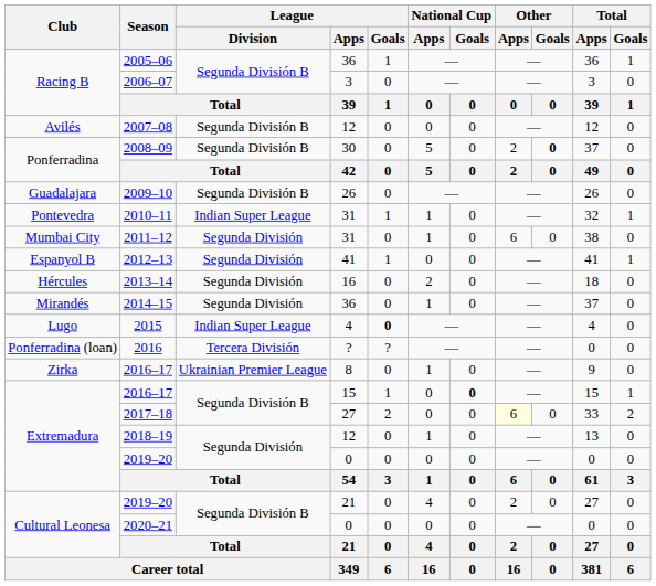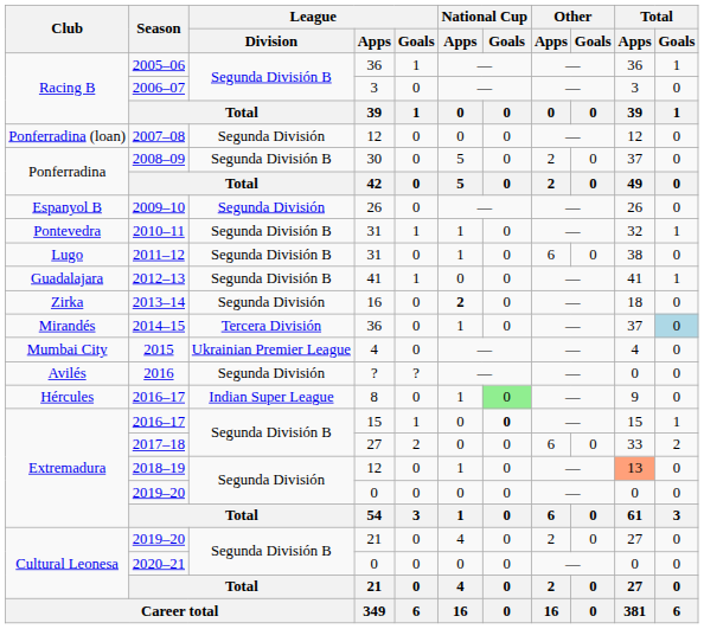 <table class="wikitable" style="text-align:center">
 <tr>
 <th rowspan="2">Club</th>
 <th rowspan="2">Season</th>
 <th colspan="3">League</th>
 <th colspan="2">National Cup</th>
 <th colspan="2">Other</th>
 <th colspan="2">Total</th>
 </tr>
 <tr>
 <th>Division</th>
 <th>Apps</th>
 <th>Goals</th>
 <th>Apps</th>
 <th>Goals</th>
 <th>Apps</th>
 <th>Goals</th>
 <th>Apps</th>
 <th>Goals</th>
 </tr>
 <tr>
 <td rowspan="3"><a href='#'>Racing B</a></td>
 <td><a href='#'>2005–06</a></td>
 <td rowspan="2"><a href='#'>Segunda División B</a></td>
 <td>36</td>
 <td>1</td>
 <td colspan="2">—</td>
 <td colspan="2">—</td>
 <td>36</td>
 <td>1</td>
 </tr>
 <tr>
 <td><a href='#'>2006–07</a></td>
 <td>3</td>
 <td>0</td>
 <td colspan="2">—</td>
 <td colspan="2">—</td>
 <td>3</td>
 <td>0</td>
 </tr>
 <tr>
 <th colspan="2">Total</th>
 <th>39</th>
 <th>1</th>
 <th>0</th>
 <th>0</th>
 <th>0</th>
 <th>0</th>
 <th>39</th>
 <th>1</th>
 </tr>
 <tr>
-<td><a href='#'>Avilés</a></td>
+<td><a href='#'>Ponferradina</a> (loan)</td>
 <td><a href='#'>2007–08</a></td>
-<td>Segunda División B</td>
+<td>Segunda División</td>
 <td>12</td>
 <td>0</td>
 <td>0</td>
 <td>0</td>
 <td colspan="2">—</td>
 <td>12</td>
 <td>0</td>
 </tr>
 <tr>
 <td rowspan="2">Ponferradina</td>
 <td><a href='#'>2008–09</a></td>
 <td>Segunda División B</td>
 <td>30</td>
 <td>0</td>
 <td>5</td>
 <td>0</td>
 <td>2</td>
-<td><strong>0</strong></td>
+<td>0</td>
 <td>37</td>
 <td>0</td>
 </tr>
 <tr>
 <th colspan="2">Total</th>
 <th>42</th>
 <th>0</th>
 <th>5</th>
 <th>0</th>
 <th>2</th>
 <th>0</th>
 <th>49</th>
 <th>0</th>
 </tr>
 <tr>
-<td><a href='#'>Guadalajara</a></td>
+<td><a href='#'>Espanyol B</a></td>
 <td><a href='#'>2009–10</a></td>
-<td>Segunda División B</td>
+<td><a href='#'>Segunda División</a></td>
 <td>26</td>
 <td>0</td>
 <td colspan="2">—</td>
 <td colspan="2">—</td>
 <td>26</td>
 <td>0</td>
 </tr>
 <tr>
 <td><a href='#'>Pontevedra</a></td>
 <td><a href='#'>2010–11</a></td>
-<td><a href='#'>Indian Super League</a></td>
+<td>Segunda División B</td>
 <td>31</td>
 <td>1</td>
 <td>1</td>
 <td>0</td>
 <td colspan="2">—</td>
 <td>32</td>
 <td>1</td>
 </tr>
 <tr>
-<td><a href='#'>Mumbai City</a></td>
+<td><a href='#'>Lugo</a></td>
 <td><a href='#'>2011–12</a></td>
-<td><a href='#'>Segunda División</a></td>
+<td>Segunda División B</td>
 <td>31</td>
 <td>0</td>
 <td>1</td>
 <td>0</td>
 <td>6</td>
 <td>0</td>
 <td>38</td>
 <td>0</td>
 </tr>
 <tr>
-<td><a href='#'>Espanyol B</a></td>
+<td><a href='#'>Guadalajara</a></td>
 <td><a href='#'>2012–13</a></td>
-<td><a href='#'>Segunda División</a></td>
+<td>Segunda División B</td>
 <td>41</td>
 <td>1</td>
 <td>0</td>
 <td>0</td>
 <td colspan="2">—</td>
 <td>41</td>
 <td>1</td>
 </tr>
 <tr>
-<td><a href='#'>Hércules</a></td>
+<td><a href='#'>Zirka</a></td>
 <td><a href='#'>2013–14</a></td>
 <td>Segunda División</td>
 <td>16</td>
 <td>0</td>
-<td>2</td>
+<td><strong>2</strong></td>
 <td>0</td>
 <td colspan="2">—</td>
 <td>18</td>
 <td>0</td>
 </tr>
 <tr>
 <td><a href='#'>Mirandés</a></td>
 <td><a href='#'>2014–15</a></td>
-<td>Segunda División</td>
+<td><a href='#'>Tercera División</a></td>
 <td>36</td>
 <td>0</td>
 <td>1</td>
 <td>0</td>
 <td colspan="2">—</td>
 <td>37</td>
-<td>0</td>
+<td style="background: lightblue;">0</td>
 </tr>
 <tr>
-<td><a href='#'>Lugo</a></td>
+<td><a href='#'>Mumbai City</a></td>
 <td><a href='#'>2015</a></td>
-<td><a href='#'>Indian Super League</a></td>
+<td><a href='#'>Ukrainian Premier League</a></td>
 <td>4</td>
-<td><strong>0</strong></td>
+<td>0</td>
 <td colspan="2">—</td>
 <td colspan="2">—</td>
 <td>4</td>
 <td>0</td>
 </tr>
 <tr>
-<td><a href='#'>Ponferradina</a> (loan)</td>
+<td><a href='#'>Avilés</a></td>
 <td><a href='#'>2016</a></td>
-<td><a href='#'>Tercera División</a></td>
+<td>Segunda División</td>
 <td>?</td>
 <td>?</td>
 <td colspan="2">—</td>
 <td colspan="2">—</td>
 <td>0</td>
 <td>0</td>
 </tr>
 <tr>
-<td><a href='#'>Zirka</a></td>
+<td><a href='#'>Hércules</a></td>
 <td><a href='#'>2016–17</a></td>
-<td><a href='#'>Ukrainian Premier League</a></td>
+<td><a href='#'>Indian Super League</a></td>
 <td>8</td>
 <td>0</td>
 <td>1</td>
-<td>0</td>
+<td style="background: lightgreen;">0</td>
 <td colspan="2">—</td>
 <td>9</td>
 <td>0</td>
 </tr>
 <tr>
 <td rowspan="5"><a href='#'>Extremadura</a></td>
 <td><a href='#'>2016–17</a></td>
 <td rowspan="2">Segunda División B</td>
 <td>15</td>
 <td>1</td>
 <td>0</td>
 <td><strong>0</strong></td>
 <td colspan="2">—</td>
 <td>15</td>
 <td>1</td>
 </tr>
 <tr>
 <td><a href='#'>2017–18</a></td>
 <td>27</td>
 <td>2</td>
 <td>0</td>
 <td>0</td>
-<td style="background: lightyellow;">6</td>
+<td>6</td>
 <td>0</td>
 <td>33</td>
 <td>2</td>
 </tr>
 <tr>
 <td><a href='#'>2018–19</a></td>
 <td rowspan="2">Segunda División</td>
 <td>12</td>
 <td>0</td>
 <td>1</td>
 <td>0</td>
 <td colspan="2">—</td>
-<td>13</td>
+<td style="background: lightsalmon;">13</td>
 <td>0</td>
 </tr>
 <tr>
 <td><a href='#'>2019–20</a></td>
 <td>0</td>
 <td>0</td>
 <td>0</td>
 <td>0</td>
 <td colspan="2">—</td>
 <td>0</td>
 <td>0</td>
 </tr>
 <tr>
 <th colspan="2">Total</th>
 <th>54</th>
 <th>3</th>
 <th>1</th>
 <th>0</th>
 <th>6</th>
 <th>0</th>
 <th>61</th>
 <th>3</th>
 </tr>
 <tr>
 <td rowspan="3"><a href='#'>Cultural Leonesa</a></td>
 <td><a href='#'>2019–20</a></td>
 <td rowspan="2">Segunda División B</td>
 <td>21</td>
 <td>0</td>
 <td>4</td>
 <td>0</td>
 <td>2</td>
 <td>0</td>
 <td>27</td>
 <td>0</td>
 </tr>
 <tr>
 <td><a href='#'>2020–21</a></td>
 <td>0</td>
 <td>0</td>
 <td>0</td>
 <td>0</td>
 <td colspan="2">—</td>
 <td>0</td>
 <td>0</td>
 </tr>
 <tr>
 <th colspan="2">Total</th>
 <th>21</th>
 <th>0</th>
 <th>4</th>
 <th>0</th>
 <th>2</th>
 <th>0</th>
 <th>27</th>
 <th>0</th>
 </tr>
 <tr>
 <th colspan="3">Career total</th>
 <th>349</th>
 <th>6</th>
 <th>16</th>
 <th>0</th>
 <th>16</th>
 <th>0</th>
 <th>381</th>
 <th>6</th>
 </tr>
 </table>
